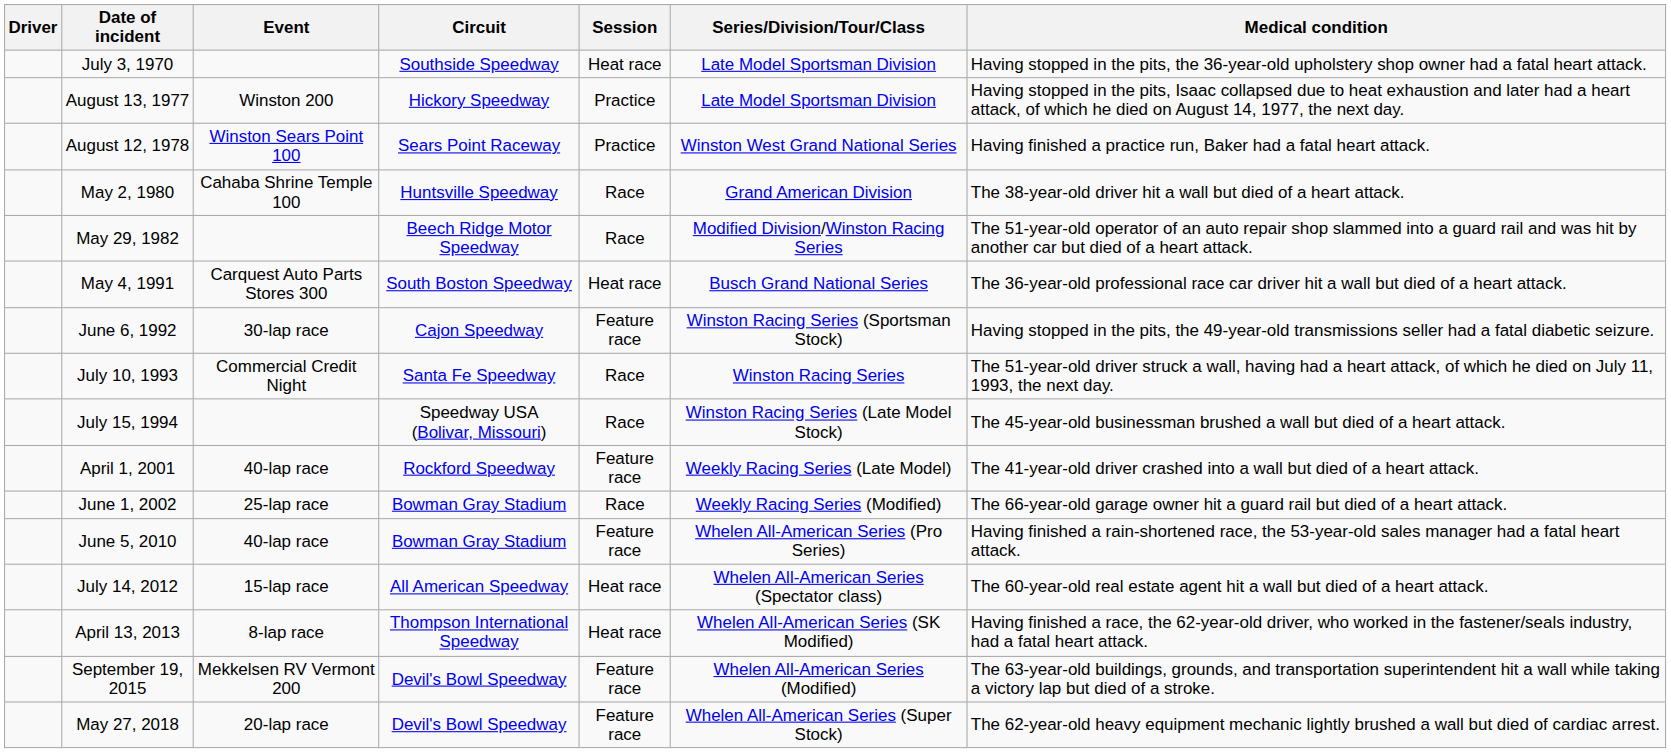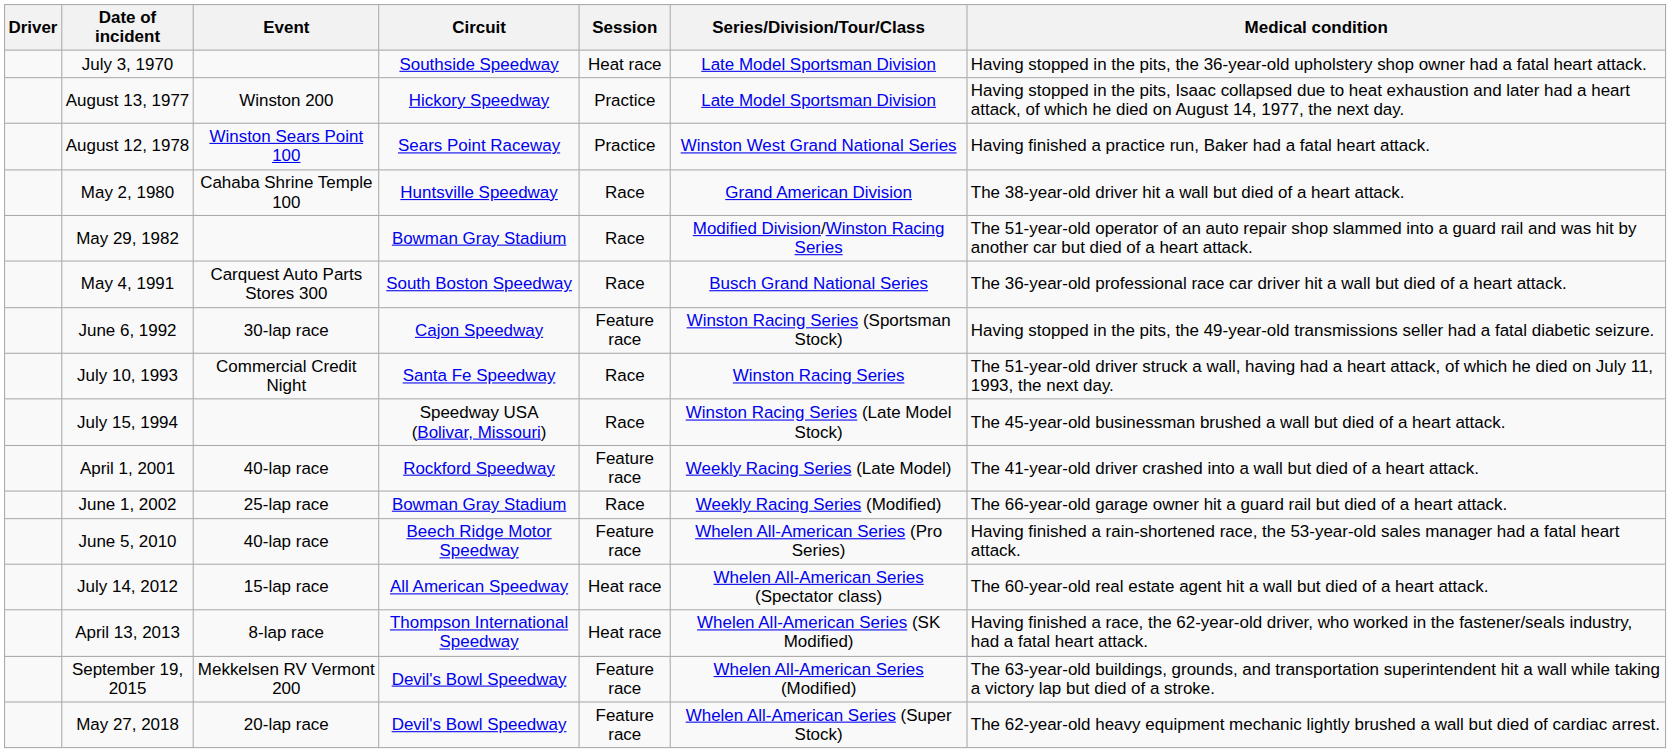 <table class="wikitable sortable" style="text-align:center">
 <tr>
 <th>Driver</th>
 <th>Date of incident</th>
 <th>Event</th>
 <th>Circuit</th>
 <th>Session</th>
 <th>Series/Division/Tour/Class</th>
 <th>Medical condition</th>
 </tr>
 <tr>
 <td align="left"></td>
 <td>July 3, 1970</td>
 <td></td>
 <td><a href='#'>Southside Speedway</a></td>
 <td>Heat race</td>
 <td><a href='#'>Late Model Sportsman Division</a></td>
 <td align="left">Having stopped in the pits, the 36-year-old upholstery shop owner had a fatal heart attack.</td>
 </tr>
 <tr>
 <td align="left"></td>
 <td>August 13, 1977</td>
 <td>Winston 200</td>
 <td><a href='#'>Hickory Speedway</a></td>
 <td>Practice</td>
 <td><a href='#'>Late Model Sportsman Division</a></td>
 <td align="left">Having stopped in the pits, Isaac collapsed due to heat exhaustion and later had a heart attack, of which he died on August 14, 1977, the next day.</td>
 </tr>
 <tr>
 <td align="left"></td>
 <td>August 12, 1978</td>
 <td><a href='#'>Winston Sears Point 100</a></td>
 <td><a href='#'>Sears Point Raceway</a></td>
 <td>Practice</td>
 <td><a href='#'>Winston West Grand National Series</a></td>
 <td align="left">Having finished a practice run, Baker had a fatal heart attack.</td>
 </tr>
 <tr>
 <td align="left"></td>
 <td>May 2, 1980</td>
 <td>Cahaba Shrine Temple 100</td>
 <td><a href='#'>Huntsville Speedway</a></td>
 <td>Race</td>
 <td><a href='#'>Grand American Division</a></td>
 <td align="left">The 38-year-old driver hit a wall but died of a heart attack.</td>
 </tr>
 <tr>
 <td align="left"></td>
 <td>May 29, 1982</td>
 <td></td>
-<td><a href='#'>Beech Ridge Motor Speedway</a></td>
+<td><a href='#'>Bowman Gray Stadium</a></td>
 <td>Race</td>
 <td><a href='#'>Modified Division</a>/<a href='#'>Winston Racing Series</a></td>
 <td align="left">The 51-year-old operator of an auto repair shop slammed into a guard rail and was hit by another car but died of a heart attack.</td>
 </tr>
 <tr>
 <td align="left"></td>
 <td>May 4, 1991</td>
 <td>Carquest Auto Parts Stores 300</td>
 <td><a href='#'>South Boston Speedway</a></td>
-<td>Heat race</td>
+<td>Race</td>
 <td><a href='#'>Busch Grand National Series</a></td>
 <td align="left">The 36-year-old professional race car driver hit a wall but died of a heart attack.</td>
 </tr>
 <tr>
 <td align="left"></td>
 <td>June 6, 1992</td>
 <td>30-lap race</td>
 <td><a href='#'>Cajon Speedway</a></td>
 <td>Feature race</td>
 <td><a href='#'>Winston Racing Series</a> (Sportsman Stock)</td>
 <td align="left">Having stopped in the pits, the 49-year-old transmissions seller had a fatal diabetic seizure.</td>
 </tr>
 <tr>
 <td align="left"></td>
 <td>July 10, 1993</td>
 <td>Commercial Credit Night</td>
 <td><a href='#'>Santa Fe Speedway</a></td>
 <td>Race</td>
 <td><a href='#'>Winston Racing Series</a></td>
 <td align="left">The 51-year-old driver struck a wall, having had a heart attack, of which he died on July 11, 1993, the next day.</td>
 </tr>
 <tr>
 <td align="left"></td>
 <td>July 15, 1994</td>
 <td></td>
 <td>Speedway USA<br>(<a href='#'>Bolivar, Missouri</a>)</td>
 <td>Race</td>
 <td><a href='#'>Winston Racing Series</a> (Late Model Stock)</td>
 <td align="left">The 45-year-old businessman brushed a wall but died of a heart attack.</td>
 </tr>
 <tr>
 <td align="left"></td>
 <td>April 1, 2001</td>
 <td>40-lap race</td>
 <td><a href='#'>Rockford Speedway</a></td>
 <td>Feature race</td>
 <td><a href='#'>Weekly Racing Series</a> (Late Model)</td>
 <td align="left">The 41-year-old driver crashed into a wall but died of a heart attack.</td>
 </tr>
 <tr>
 <td align="left"></td>
 <td>June 1, 2002</td>
 <td>25-lap race</td>
 <td><a href='#'>Bowman Gray Stadium</a></td>
 <td>Race</td>
 <td><a href='#'>Weekly Racing Series</a> (Modified)</td>
 <td align="left">The 66-year-old garage owner hit a guard rail but died of a heart attack.</td>
 </tr>
 <tr>
 <td align="left"></td>
 <td>June 5, 2010</td>
 <td>40-lap race</td>
-<td><a href='#'>Bowman Gray Stadium</a></td>
+<td><a href='#'>Beech Ridge Motor Speedway</a></td>
 <td>Feature race</td>
 <td><a href='#'>Whelen All-American Series</a> (Pro Series)</td>
 <td align="left">Having finished a rain-shortened race, the 53-year-old sales manager had a fatal heart attack.</td>
 </tr>
 <tr>
 <td align="left"></td>
 <td>July 14, 2012</td>
 <td>15-lap race</td>
 <td><a href='#'>All American Speedway</a></td>
 <td>Heat race</td>
 <td><a href='#'>Whelen All-American Series</a> (Spectator class)</td>
 <td align="left">The 60-year-old real estate agent hit a wall but died of a heart attack.</td>
 </tr>
 <tr>
 <td align="left"></td>
 <td>April 13, 2013</td>
 <td>8-lap race</td>
 <td><a href='#'>Thompson International Speedway</a></td>
 <td>Heat race</td>
 <td><a href='#'>Whelen All-American Series</a> (SK Modified)</td>
 <td align="left">Having finished a race, the 62-year-old driver, who worked in the fastener/seals industry, had a fatal heart attack.</td>
 </tr>
 <tr>
 <td align="left"></td>
 <td>September 19, 2015</td>
 <td>Mekkelsen RV Vermont 200</td>
 <td><a href='#'>Devil's Bowl Speedway</a></td>
 <td>Feature race</td>
 <td><a href='#'>Whelen All-American Series</a> (Modified)</td>
 <td align="left">The 63-year-old buildings, grounds, and transportation superintendent hit a wall while taking a victory lap but died of a stroke.</td>
 </tr>
 <tr>
 <td align="left"></td>
 <td>May 27, 2018</td>
 <td>20-lap race</td>
 <td><a href='#'>Devil's Bowl Speedway</a></td>
 <td>Feature race</td>
 <td><a href='#'>Whelen All-American Series</a> (Super Stock)</td>
 <td align="left">The 62-year-old heavy equipment mechanic lightly brushed a wall but died of cardiac arrest.</td>
 </tr>
 </table>
